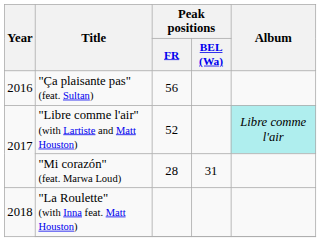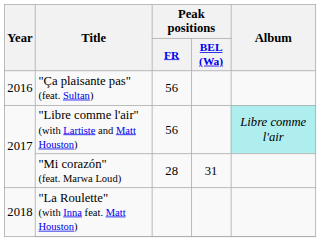 <table class="wikitable">
 <tr>
 <th rowspan="2" style="text-align:center; width:10px;">Year</th>
 <th rowspan="2" style="text-align:center; width:140px;">Title</th>
 <th style="text-align:center; width:20px;" colspan=2>Peak positions</th>
 <th rowspan="2" style="text-align:center; width:100px;">Album</th>
 </tr>
 <tr>
 <th scope="col" style="width:3em;font-size:90%;"><a href='#'>FR</a><br></th>
 <th scope="col" style="width:3em;font-size:90%;"><a href='#'>BEL<br>(Wa)</a><br></th>
 </tr>
 <tr>
 <td style="text-align:center;">2016</td>
 <td>"Ça plaisante pas"<br><small>(feat. <a href='#'>Sultan</a>)</small></td>
 <td style="text-align:center;">56</td>
 <td style="text-align:center;"></td>
 <td style="text-align:center;"></td>
 </tr>
 <tr>
 <td style="text-align:center;" rowspan=2>2017</td>
 <td>"Libre comme l'air"<br><small>(with <a href='#'>Lartiste</a> and <a href='#'>Matt Houston</a>)</small></td>
-<td style="text-align:center;">52</td>
+<td style="text-align:center;">56</td>
 <td style="text-align:center;"></td>
 <td style="background: paleturquoise; text-align:center;"><em>Libre comme l'air</em></td>
 </tr>
 <tr>
 <td>"Mi corazón"<br><small>(feat. Marwa Loud)</small></td>
 <td style="text-align:center;">28<br></td>
 <td style="text-align:center;">31</td>
 <td style="text-align:center;"></td>
 </tr>
 <tr>
 <td style="text-align:center;" rowspan=2>2018</td>
 <td>"La Roulette"<br><small>(with <a href='#'>Inna</a> feat. <a href='#'>Matt Houston</a>)</small></td>
 <td style="text-align:center;"></td>
 <td style="text-align:center;"></td>
 <td style="text-align:center;"></td>
 </tr>
 <tr>
 </tr>
 </table>
